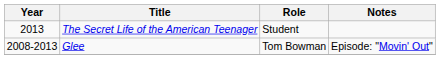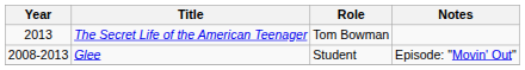 <table class="wikitable sortable plainrowheaders">
 <tr>
 <th scope="col">Year</th>
 <th scope="col">Title</th>
 <th scope="col">Role</th>
 <th scope="col" class="unsortable">Notes</th>
 </tr>
 <tr>
 <td style="text-align:center;">2013</td>
 <td><em><a href='#'>The Secret Life of the American Teenager</a></em></td>
-<td>Student</td>
+<td>Tom Bowman</td>
 <td></td>
 </tr>
 <tr>
 <td style="text-align:center;">2008-2013</td>
 <td><em><a href='#'>Glee</a></em></td>
-<td>Tom Bowman</td>
+<td>Student</td>
 <td>Episode: "<a href='#'>Movin' Out</a>"</td>
 </tr>
 <tr>
 </tr>
 </table>
